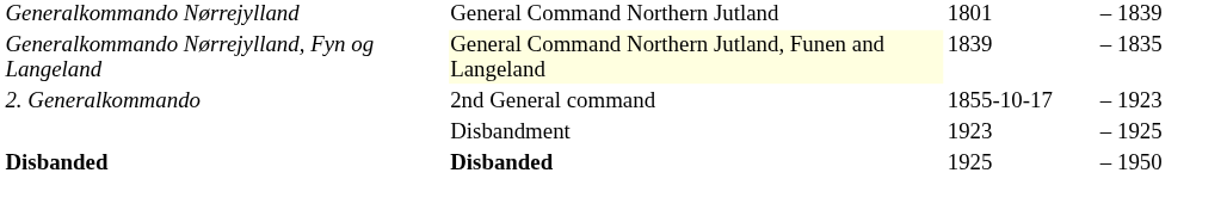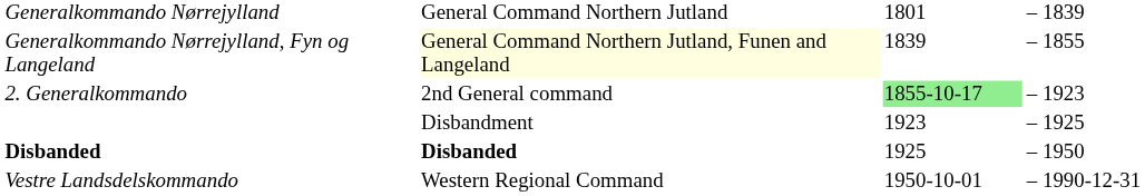 <table class="toccolours" style="float: auto; clear: right; margin: 0 0 0.5em 1em;" width="900px">
 <tr style="vertical-align: top;">
 <td><em>Generalkommando Nørrejylland</em></td>
 <td>General Command Northern Jutland</td>
 <td width="12%">1801</td>
 <td width="1%">–</td>
 <td width="12%">1839</td>
 </tr>
 <tr style="vertical-align: top;">
 <td><em>Generalkommando Nørrejylland, Fyn og Langeland</em></td>
 <td style="background: lightyellow;">General Command Northern Jutland, Funen and Langeland</td>
 <td width="12%">1839</td>
 <td width="1%">–</td>
-<td width="12%">1835</td>
+<td width="12%">1855</td>
 </tr>
 <tr style="vertical-align: top;">
 <td><em>2. Generalkommando</em></td>
 <td>2nd General command</td>
-<td width="12%">1855-10-17</td>
+<td width="12%" style="background: lightgreen;">1855-10-17</td>
 <td width="1%">–</td>
 <td width="12%">1923</td>
 </tr>
 <tr style="vertical-align: top;">
 <td></td>
 <td>Disbandment</td>
 <td width="12%">1923</td>
 <td width="1%">–</td>
 <td width="12%">1925</td>
 </tr>
 <tr style="vertical-align: top;">
 <td><strong>Disbanded</strong></td>
 <td><strong>Disbanded</strong></td>
 <td width="12%">1925</td>
 <td width="1%">–</td>
 <td width="12%">1950</td>
 </tr>
+<tr style="vertical-align: top;">
+<td><em>Vestre Landsdelskommando</em></td>
+<td>Western Regional Command</td>
+<td width="12%">1950-10-01</td>
+<td width="1%">–</td>
+<td width="12%">1990-12-31</td>
+</tr>
 </table>
